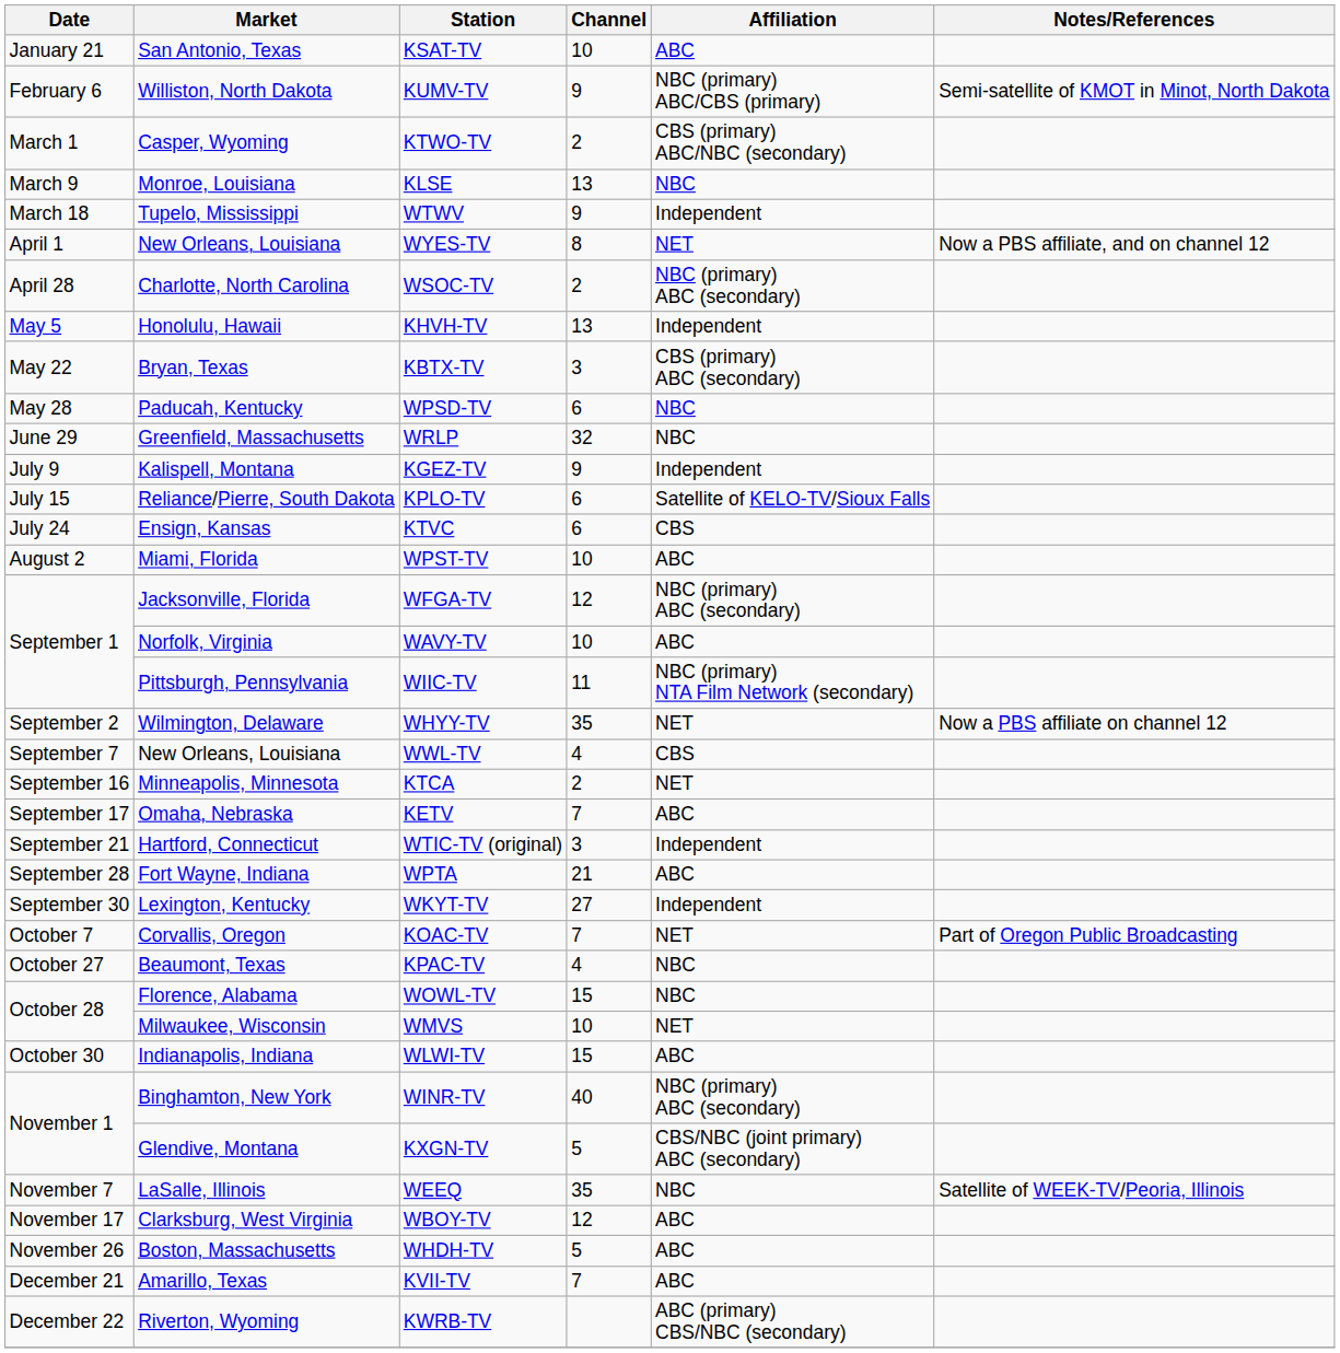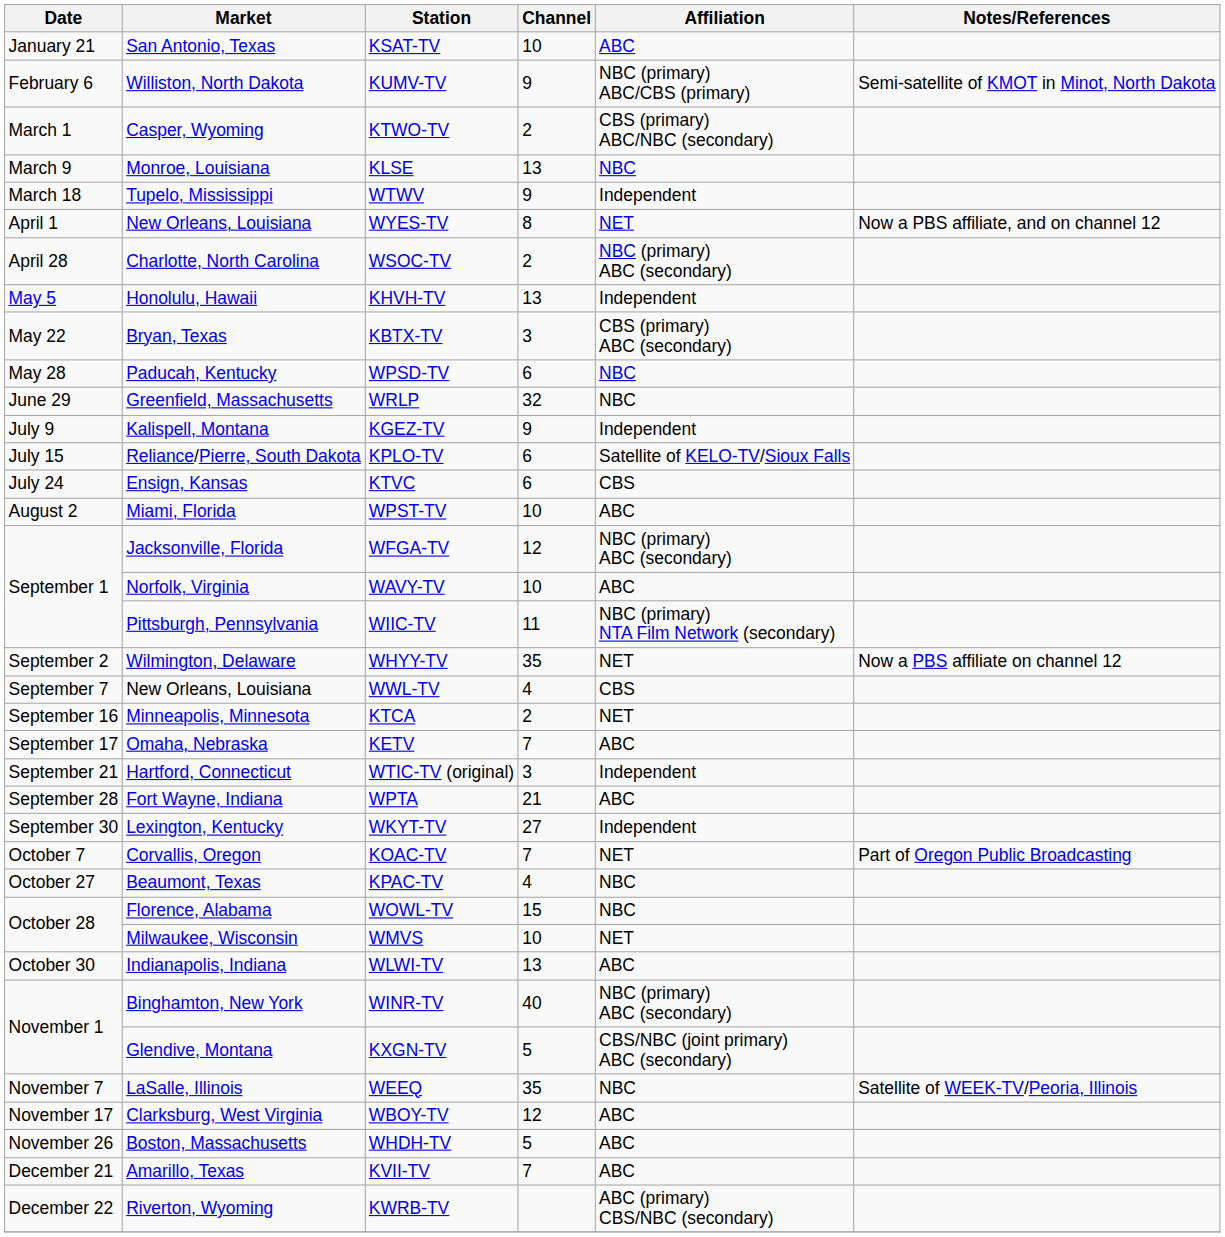 <table class="wikitable">
 <tr>
 <th>Date</th>
 <th>Market</th>
 <th>Station</th>
 <th>Channel</th>
 <th>Affiliation</th>
 <th>Notes/References</th>
 </tr>
 <tr>
 <td>January 21</td>
 <td><a href='#'>San Antonio, Texas</a></td>
 <td><a href='#'>KSAT-TV</a></td>
 <td>10</td>
 <td><a href='#'>ABC</a></td>
 <td></td>
 </tr>
 <tr>
 <td>February 6</td>
 <td><a href='#'>Williston, North Dakota</a></td>
 <td><a href='#'>KUMV-TV</a></td>
 <td>9</td>
 <td>NBC (primary) <br> ABC/CBS (primary)</td>
 <td>Semi-satellite of <a href='#'>KMOT</a> in <a href='#'>Minot, North Dakota</a></td>
 </tr>
 <tr>
 <td>March 1</td>
 <td><a href='#'>Casper, Wyoming</a></td>
 <td><a href='#'>KTWO-TV</a></td>
 <td>2</td>
 <td>CBS (primary) <br> ABC/NBC (secondary)</td>
 <td></td>
 </tr>
 <tr>
 <td>March 9</td>
 <td><a href='#'>Monroe, Louisiana</a></td>
 <td><a href='#'>KLSE</a></td>
 <td>13</td>
 <td><a href='#'>NBC</a></td>
 <td></td>
 </tr>
 <tr>
 <td>March 18</td>
 <td><a href='#'>Tupelo, Mississippi</a></td>
 <td><a href='#'>WTWV</a></td>
 <td>9</td>
 <td>Independent</td>
 <td></td>
 </tr>
 <tr>
 <td>April 1</td>
 <td><a href='#'>New Orleans, Louisiana</a></td>
 <td><a href='#'>WYES-TV</a></td>
 <td>8</td>
 <td><a href='#'>NET</a></td>
 <td>Now a PBS affiliate, and on channel 12</td>
 </tr>
 <tr>
 <td>April 28</td>
 <td><a href='#'>Charlotte, North Carolina</a></td>
 <td><a href='#'>WSOC-TV</a></td>
 <td>2</td>
 <td><a href='#'>NBC</a> (primary) <br> ABC (secondary)</td>
 <td></td>
 </tr>
 <tr>
 <td><a href='#'>May 5</a></td>
 <td><a href='#'>Honolulu, Hawaii</a></td>
 <td><a href='#'>KHVH-TV</a></td>
 <td>13</td>
 <td>Independent</td>
 <td></td>
 </tr>
 <tr>
 <td>May 22</td>
 <td><a href='#'>Bryan, Texas</a></td>
 <td><a href='#'>KBTX-TV</a></td>
 <td>3</td>
 <td>CBS (primary) <br> ABC (secondary)</td>
 <td></td>
 </tr>
 <tr>
 <td>May 28</td>
 <td><a href='#'>Paducah, Kentucky</a></td>
 <td><a href='#'>WPSD-TV</a></td>
 <td>6</td>
 <td><a href='#'>NBC</a></td>
 <td></td>
 </tr>
 <tr>
 <td>June 29</td>
 <td><a href='#'>Greenfield, Massachusetts</a></td>
 <td><a href='#'>WRLP</a></td>
 <td>32</td>
 <td>NBC</td>
 <td></td>
 </tr>
 <tr>
 <td>July 9</td>
 <td><a href='#'>Kalispell, Montana</a></td>
 <td><a href='#'>KGEZ-TV</a></td>
 <td>9</td>
 <td>Independent</td>
 <td></td>
 </tr>
 <tr>
 <td>July 15</td>
 <td><a href='#'>Reliance</a>/<a href='#'>Pierre, South Dakota</a></td>
 <td><a href='#'>KPLO-TV</a></td>
 <td>6</td>
 <td>Satellite of <a href='#'>KELO-TV</a>/<a href='#'>Sioux Falls</a></td>
 </tr>
 <tr>
 <td>July 24</td>
 <td><a href='#'>Ensign, Kansas</a></td>
 <td><a href='#'>KTVC</a></td>
 <td>6</td>
 <td>CBS</td>
 <td></td>
 </tr>
 <tr>
 <td>August 2</td>
 <td><a href='#'>Miami, Florida</a></td>
 <td><a href='#'>WPST-TV</a></td>
 <td>10</td>
 <td>ABC</td>
 <td></td>
 </tr>
 <tr>
 <td rowspan=3>September 1</td>
 <td><a href='#'>Jacksonville, Florida</a></td>
 <td><a href='#'>WFGA-TV</a></td>
 <td>12</td>
 <td>NBC (primary) <br> ABC (secondary)</td>
 <td></td>
 </tr>
 <tr>
 <td><a href='#'>Norfolk, Virginia</a></td>
 <td><a href='#'>WAVY-TV</a></td>
 <td>10</td>
 <td>ABC</td>
 <td></td>
 </tr>
 <tr>
 <td><a href='#'>Pittsburgh, Pennsylvania</a></td>
 <td><a href='#'>WIIC-TV</a></td>
 <td>11</td>
 <td>NBC (primary) <br> <a href='#'>NTA Film Network</a> (secondary)</td>
 <td></td>
 </tr>
 <tr>
 <td>September 2</td>
 <td><a href='#'>Wilmington, Delaware</a> <br> </td>
 <td><a href='#'>WHYY-TV</a></td>
 <td>35</td>
 <td>NET</td>
 <td>Now a <a href='#'>PBS</a> affiliate on channel 12</td>
 </tr>
 <tr>
 <td>September 7</td>
 <td>New Orleans, Louisiana</td>
 <td><a href='#'>WWL-TV</a></td>
 <td>4</td>
 <td>CBS</td>
 <td></td>
 </tr>
 <tr>
 <td>September 16</td>
 <td><a href='#'>Minneapolis, Minnesota</a></td>
 <td><a href='#'>KTCA</a></td>
 <td>2</td>
 <td>NET</td>
 <td></td>
 </tr>
 <tr>
 <td>September 17</td>
 <td><a href='#'>Omaha, Nebraska</a></td>
 <td><a href='#'>KETV</a></td>
 <td>7</td>
 <td>ABC</td>
 <td></td>
 </tr>
 <tr>
 <td>September 21</td>
 <td><a href='#'>Hartford, Connecticut</a></td>
 <td><a href='#'>WTIC-TV</a> (original)</td>
 <td>3</td>
 <td>Independent</td>
 <td></td>
 </tr>
 <tr>
 <td>September 28</td>
 <td><a href='#'>Fort Wayne, Indiana</a></td>
 <td><a href='#'>WPTA</a></td>
 <td>21</td>
 <td>ABC</td>
 <td></td>
 </tr>
 <tr>
 <td>September 30</td>
 <td><a href='#'>Lexington, Kentucky</a></td>
 <td><a href='#'>WKYT-TV</a></td>
 <td>27</td>
 <td>Independent</td>
 <td></td>
 </tr>
 <tr>
 <td>October 7</td>
 <td><a href='#'>Corvallis, Oregon</a></td>
 <td><a href='#'>KOAC-TV</a></td>
 <td>7</td>
 <td>NET</td>
 <td>Part of <a href='#'>Oregon Public Broadcasting</a></td>
 </tr>
 <tr>
 <td>October 27</td>
 <td><a href='#'>Beaumont, Texas</a></td>
 <td><a href='#'>KPAC-TV</a></td>
 <td>4</td>
 <td>NBC</td>
 <td></td>
 </tr>
 <tr>
 <td rowspan=2>October 28</td>
 <td><a href='#'>Florence, Alabama</a></td>
 <td><a href='#'>WOWL-TV</a></td>
 <td>15</td>
 <td>NBC</td>
 <td></td>
 </tr>
 <tr>
 <td><a href='#'>Milwaukee, Wisconsin</a></td>
 <td><a href='#'>WMVS</a></td>
 <td>10</td>
 <td>NET</td>
 <td></td>
 </tr>
 <tr>
 <td>October 30</td>
 <td><a href='#'>Indianapolis, Indiana</a></td>
 <td><a href='#'>WLWI-TV</a></td>
-<td>15</td>
+<td>13</td>
 <td>ABC</td>
 <td></td>
 </tr>
 <tr>
 <td rowspan=2>November 1</td>
 <td><a href='#'>Binghamton, New York</a></td>
 <td><a href='#'>WINR-TV</a></td>
 <td>40</td>
 <td>NBC (primary) <br> ABC (secondary)</td>
 <td></td>
 </tr>
 <tr>
 <td><a href='#'>Glendive, Montana</a></td>
 <td><a href='#'>KXGN-TV</a></td>
 <td>5</td>
 <td>CBS/NBC (joint primary) <br> ABC (secondary)</td>
 <td></td>
 </tr>
 <tr>
 <td>November 7</td>
 <td><a href='#'>LaSalle, Illinois</a></td>
 <td><a href='#'>WEEQ</a></td>
 <td>35</td>
 <td>NBC</td>
 <td>Satellite of <a href='#'>WEEK-TV</a>/<a href='#'>Peoria, Illinois</a></td>
 </tr>
 <tr>
 <td>November 17</td>
 <td><a href='#'>Clarksburg, West Virginia</a></td>
 <td><a href='#'>WBOY-TV</a></td>
 <td>12</td>
 <td>ABC</td>
 <td></td>
 </tr>
 <tr>
 <td>November 26</td>
 <td><a href='#'>Boston, Massachusetts</a></td>
 <td><a href='#'>WHDH-TV</a></td>
 <td>5</td>
 <td>ABC</td>
 <td></td>
 </tr>
 <tr>
 <td>December 21</td>
 <td><a href='#'>Amarillo, Texas</a></td>
 <td><a href='#'>KVII-TV</a></td>
 <td>7</td>
 <td>ABC</td>
 <td></td>
 </tr>
 <tr>
 <td>December 22</td>
 <td><a href='#'>Riverton, Wyoming</a></td>
 <td><a href='#'>KWRB-TV</a></td>
 <td></td>
 <td>ABC (primary) <br> CBS/NBC (secondary)</td>
 <td></td>
 </tr>
 <tr>
 </tr>
 </table>
